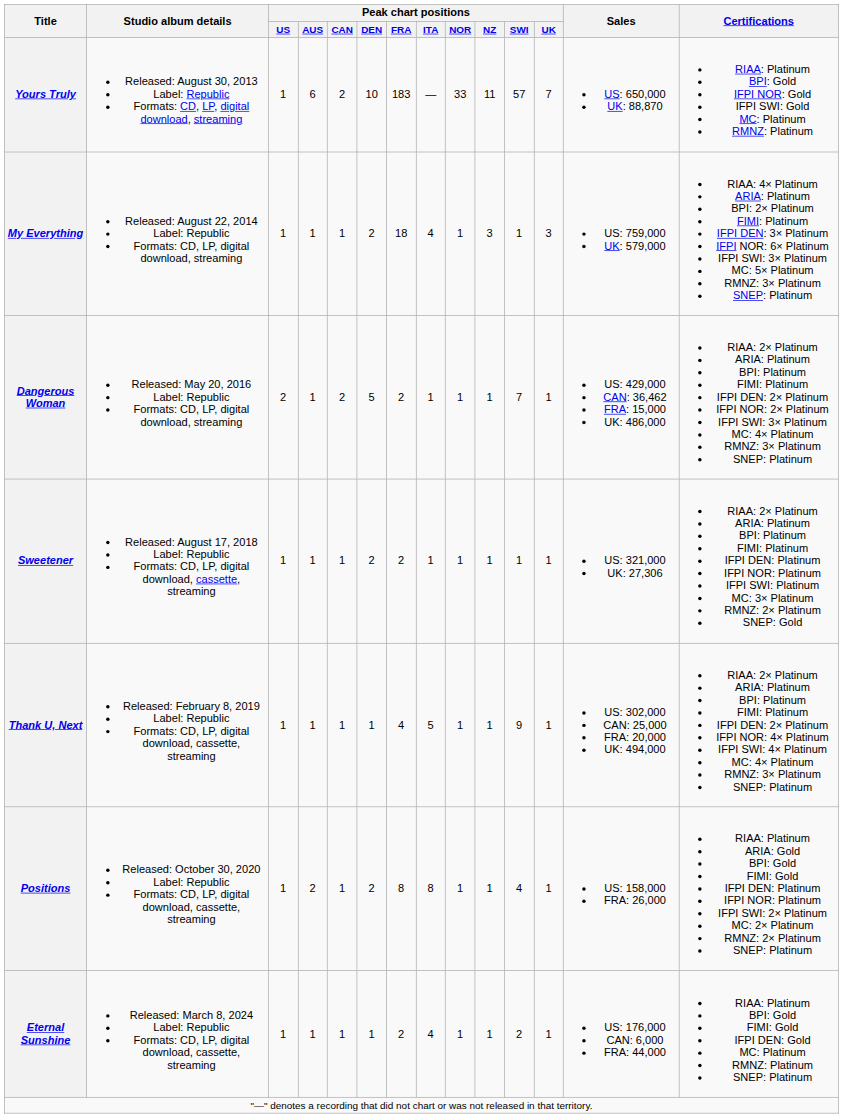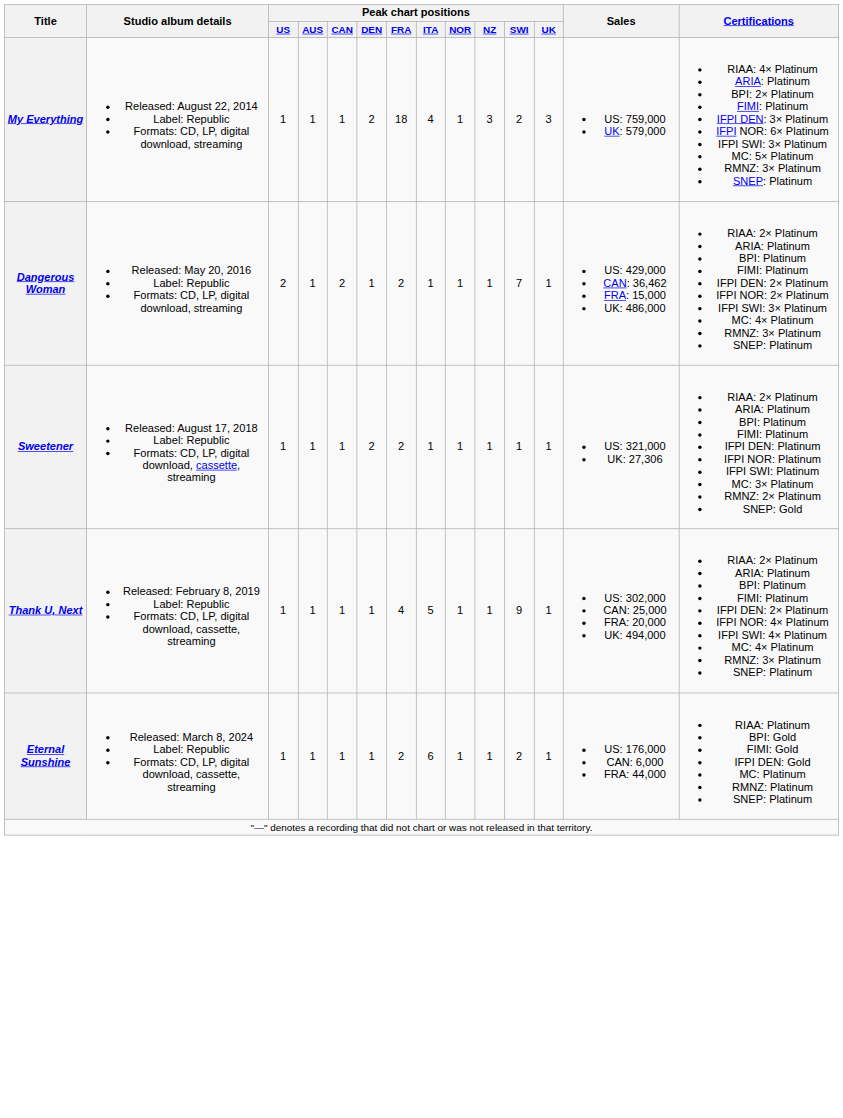 <table class="wikitable plainrowheaders" style="text-align:center;">
 <tr>
 <th scope="col" rowspan="2" style="width:7em;">Title</th>
 <th scope="col" rowspan="2" style="width:16em;">Studio album details</th>
 <th scope="col" colspan="10">Peak chart positions</th>
 <th scope="col" rowspan="2" style="width:10em;">Sales</th>
 <th scope="col" rowspan="2" style="width:14em;"><a href='#'>Certifications</a></th>
 </tr>
 <tr>
 <th scope="col" style="width:2.5em;font-size:90%;"><a href='#'>US</a><br></th>
 <th scope="col" style="width:2.5em;font-size:90%;"><a href='#'>AUS</a><br></th>
 <th scope="col" style="width:2.5em;font-size:90%;"><a href='#'>CAN</a><br></th>
 <th scope="col" style="width:2.5em;font-size:90%;"><a href='#'>DEN</a><br></th>
 <th scope="col" style="width:2.5em;font-size:90%;"><a href='#'>FRA</a><br></th>
 <th scope="col" style="width:2.5em;font-size:90%;"><a href='#'>ITA</a><br></th>
 <th scope="col" style="width:2.5em;font-size:90%;"><a href='#'>NOR</a><br></th>
 <th scope="col" style="width:2.5em;font-size:90%;"><a href='#'>NZ</a><br></th>
 <th scope="col" style="width:2.5em;font-size:90%;"><a href='#'>SWI</a><br></th>
 <th scope="col" style="width:2.5em;font-size:90%;"><a href='#'>UK</a><br></th>
 </tr>
 <tr>
-<th scope="row"><em><a href='#'>Yours Truly</a></em></th>
-<td><br><ul><li>Released: August 30, 2013</li><li>Label: <a href='#'>Republic</a></li><li>Formats: <a href='#'>CD</a>, <a href='#'>LP</a>, <a href='#'>digital download</a>, <a href='#'>streaming</a></li></ul></td>
-<td>1</td>
-<td>6</td>
-<td>2</td>
-<td>10</td>
-<td>183</td>
-<td>—</td>
-<td>33</td>
-<td>11</td>
-<td>57</td>
-<td>7</td>
-<td><br><ul><li><a href='#'>US</a>: 650,000</li><li><a href='#'>UK</a>: 88,870</li></ul></td>
-<td><br><ul><li><a href='#'>RIAA</a>: Platinum</li><li><a href='#'>BPI</a>: Gold</li><li><a href='#'>IFPI NOR</a>: Gold</li><li>IFPI SWI: Gold</li><li><a href='#'>MC</a>: Platinum</li><li><a href='#'>RMNZ</a>: Platinum</li></ul></td>
-</tr>
-<tr>
 <th scope="row"><em><a href='#'>My Everything</a></em></th>
 <td><br><ul><li>Released: August 22, 2014</li><li>Label: Republic</li><li>Formats: CD, LP, digital download, streaming</li></ul></td>
 <td>1</td>
 <td>1</td>
 <td>1</td>
 <td>2</td>
 <td>18</td>
 <td>4</td>
 <td>1</td>
 <td>3</td>
-<td>1</td>
+<td>2</td>
 <td>3</td>
 <td><br><ul><li>US: 759,000</li><li><a href='#'>UK</a>: 579,000</li></ul></td>
 <td><br><ul><li>RIAA: 4× Platinum</li><li><a href='#'>ARIA</a>: Platinum</li><li>BPI: 2× Platinum</li><li><a href='#'>FIMI</a>: Platinum</li><li><a href='#'>IFPI DEN</a>: 3× Platinum</li><li><a href='#'>IFPI</a> NOR: 6× Platinum</li><li>IFPI SWI: 3× Platinum</li><li>MC: 5× Platinum</li><li>RMNZ: 3× Platinum</li><li><a href='#'>SNEP</a>: Platinum</li></ul></td>
 </tr>
 <tr>
 <th scope="row"><em><a href='#'>Dangerous Woman</a></em></th>
 <td><br><ul><li>Released: May 20, 2016</li><li>Label: Republic</li><li>Formats: CD, LP, digital download, streaming</li></ul></td>
 <td>2</td>
 <td>1</td>
 <td>2</td>
-<td>5</td>
+<td>1</td>
 <td>2</td>
 <td>1</td>
 <td>1</td>
 <td>1</td>
 <td>7</td>
 <td>1</td>
 <td><br><ul><li>US: 429,000</li><li><a href='#'>CAN</a>: 36,462</li><li><a href='#'>FRA</a>: 15,000</li><li>UK: 486,000</li></ul></td>
 <td><br><ul><li>RIAA: 2× Platinum</li><li>ARIA: Platinum</li><li>BPI: Platinum</li><li>FIMI: Platinum</li><li>IFPI DEN: 2× Platinum</li><li>IFPI NOR: 2× Platinum</li><li>IFPI SWI: 3× Platinum</li><li>MC: 4× Platinum</li><li>RMNZ: 3× Platinum</li><li>SNEP: Platinum</li></ul></td>
 </tr>
 <tr>
 <th scope="row"><em><a href='#'>Sweetener</a></em></th>
 <td><br><ul><li>Released: August 17, 2018</li><li>Label: Republic</li><li>Formats: CD, LP, digital download, <a href='#'>cassette</a>, streaming</li></ul></td>
 <td>1</td>
 <td>1</td>
 <td>1</td>
 <td>2</td>
 <td>2</td>
 <td>1</td>
 <td>1</td>
 <td>1</td>
 <td>1</td>
 <td>1</td>
 <td><br><ul><li>US: 321,000</li><li>UK: 27,306</li></ul></td>
 <td><br><ul><li>RIAA: 2× Platinum</li><li>ARIA: Platinum</li><li>BPI: Platinum</li><li>FIMI: Platinum</li><li>IFPI DEN: Platinum</li><li>IFPI NOR: Platinum</li><li>IFPI SWI: Platinum</li><li>MC: 3× Platinum</li><li>RMNZ: 2× Platinum</li><li>SNEP: Gold</li></ul></td>
 </tr>
 <tr>
 <th scope="row"><em><a href='#'>Thank U, Next</a></em></th>
 <td><br><ul><li>Released: February 8, 2019</li><li>Label: Republic</li><li>Formats: CD, LP, digital download, cassette, streaming</li></ul></td>
 <td>1</td>
 <td>1</td>
 <td>1</td>
 <td>1</td>
 <td>4</td>
 <td>5</td>
 <td>1</td>
 <td>1</td>
 <td>9</td>
 <td>1</td>
 <td><br><ul><li>US: 302,000</li><li>CAN: 25,000</li><li>FRA: 20,000</li><li>UK: 494,000</li></ul></td>
 <td><br><ul><li>RIAA: 2× Platinum</li><li>ARIA: Platinum</li><li>BPI: Platinum</li><li>FIMI: Platinum</li><li>IFPI DEN: 2× Platinum</li><li>IFPI NOR: 4× Platinum</li><li>IFPI SWI: 4× Platinum</li><li>MC: 4× Platinum</li><li>RMNZ: 3× Platinum</li><li>SNEP: Platinum</li></ul></td>
 </tr>
 <tr>
-<th scope="row"><em><a href='#'>Positions</a></em></th>
-<td><br><ul><li>Released: October 30, 2020</li><li>Label: Republic</li><li>Formats: CD, LP, digital download, cassette, streaming</li></ul></td>
-<td>1</td>
-<td>2</td>
-<td>1</td>
-<td>2</td>
-<td>8</td>
-<td>8</td>
-<td>1</td>
-<td>1</td>
-<td>4</td>
-<td>1</td>
-<td><br><ul><li>US: 158,000</li><li>FRA: 26,000</li></ul></td>
-<td><br><ul><li>RIAA: Platinum</li><li>ARIA: Gold</li><li>BPI: Gold</li><li>FIMI: Gold</li><li>IFPI DEN: Platinum</li><li>IFPI NOR: Platinum</li><li>IFPI SWI: 2× Platinum</li><li>MC: 2× Platinum</li><li>RMNZ: 2× Platinum</li><li>SNEP: Platinum</li></ul></td>
-</tr>
-<tr>
 <th scope="row"><em><a href='#'>Eternal Sunshine</a></em></th>
 <td><br><ul><li>Released: March 8, 2024</li><li>Label: Republic</li><li>Formats: CD, LP, digital download, cassette, streaming</li></ul></td>
 <td>1</td>
 <td>1</td>
 <td>1</td>
 <td>1</td>
 <td>2</td>
-<td>4</td>
+<td>6</td>
 <td>1</td>
 <td>1</td>
 <td>2</td>
 <td>1</td>
 <td><br><ul><li>US: 176,000</li><li>CAN: 6,000</li><li>FRA: 44,000</li></ul></td>
 <td><br><ul><li>RIAA: Platinum</li><li>BPI: Gold</li><li>FIMI: Gold</li><li>IFPI DEN: Gold</li><li>MC: Platinum</li><li>RMNZ: Platinum</li><li>SNEP: Platinum</li></ul></td>
 </tr>
 <tr>
 <td colspan="14" style="font-size:90%">"—" denotes a recording that did not chart or was not released in that territory.</td>
 </tr>
 </table>
